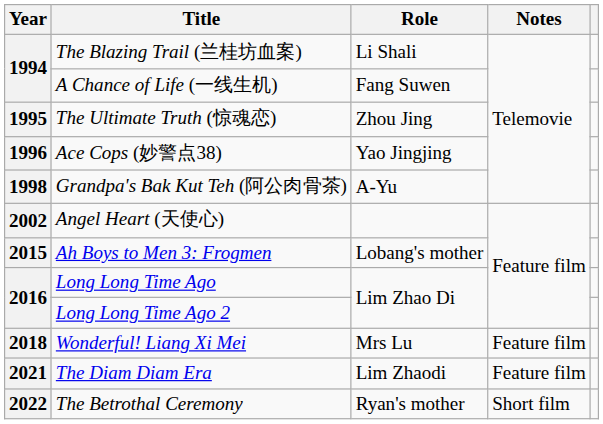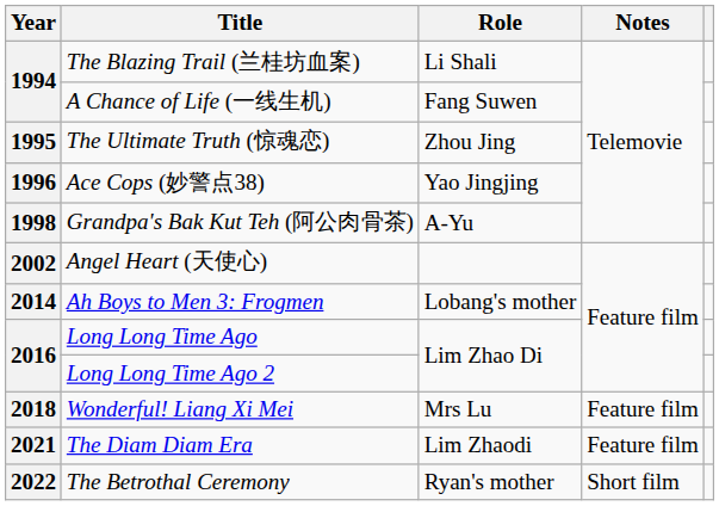 <table class="wikitable sortable plainrowheaders">
 <tr>
 <th scope="col">Year</th>
 <th scope="col">Title</th>
 <th scope="col">Role</th>
 <th scope="col" class="unsortable">Notes</th>
 <th scope="col" class="unsortable"></th>
 </tr>
 <tr>
 <th scope="row" rowspan="2">1994</th>
 <td><em>The Blazing Trail</em> (兰桂坊血案)</td>
 <td>Li Shali</td>
 <td rowspan="5">Telemovie</td>
 <td></td>
 </tr>
 <tr>
 <td><em>A Chance of Life</em> (一线生机)</td>
 <td>Fang Suwen</td>
 <td></td>
 </tr>
 <tr>
 <th scope="row">1995</th>
 <td><em>The Ultimate Truth</em> (惊魂恋)</td>
 <td>Zhou Jing</td>
 <td></td>
 </tr>
 <tr>
 <th scope="row">1996</th>
 <td><em>Ace Cops</em> (妙警点38)</td>
 <td>Yao Jingjing</td>
 <td></td>
 </tr>
 <tr>
 <th scope="row">1998</th>
 <td><em>Grandpa's Bak Kut Teh</em> (阿公肉骨茶)</td>
 <td>A-Yu</td>
 <td></td>
 </tr>
 <tr>
 <th scope="row">2002</th>
 <td><em>Angel Heart</em> (天使心)</td>
 <td></td>
 <td rowspan="4">Feature film</td>
 <td></td>
 </tr>
 <tr>
-<th scope="row">2015</th>
+<th scope="row">2014</th>
 <td><em><a href='#'>Ah Boys to Men 3: Frogmen</a></em></td>
 <td>Lobang's mother</td>
 <td></td>
 </tr>
 <tr>
 <th scope="row" rowspan="2">2016</th>
 <td><em><a href='#'>Long Long Time Ago</a></em></td>
 <td rowspan="2">Lim Zhao Di</td>
 <td></td>
 </tr>
 <tr>
 <td><em><a href='#'>Long Long Time Ago 2</a></em></td>
 <td></td>
 </tr>
 <tr>
 <th scope="row">2018</th>
 <td><em><a href='#'>Wonderful! Liang Xi Mei</a></em></td>
 <td>Mrs Lu</td>
 <td>Feature film</td>
 <td></td>
 </tr>
 <tr>
 <th scope="row">2021</th>
 <td><em><a href='#'>The Diam Diam Era</a></em></td>
 <td>Lim Zhaodi</td>
 <td>Feature film</td>
 <td></td>
 </tr>
 <tr>
 <th scope="row">2022</th>
 <td><em>The Betrothal Ceremony</em></td>
 <td>Ryan's mother</td>
 <td>Short film</td>
 <td></td>
 </tr>
 </table>
